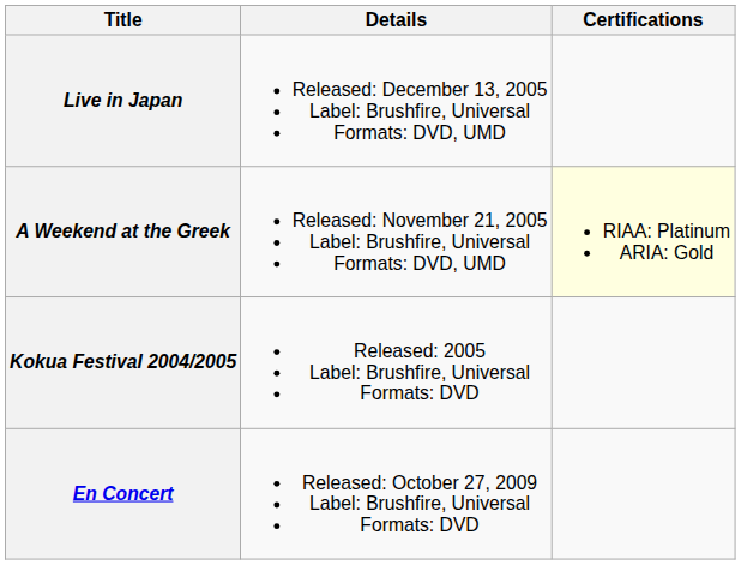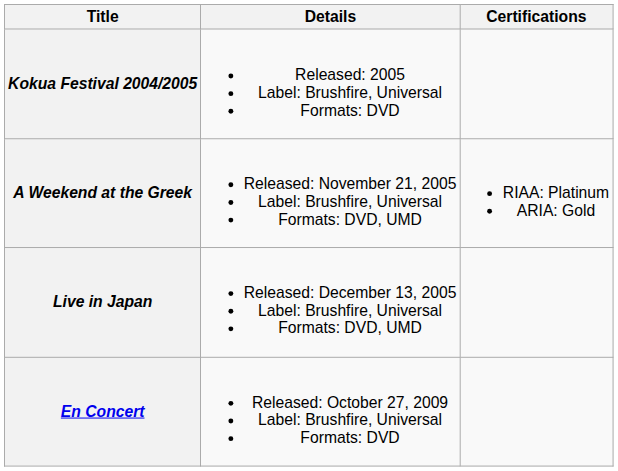 <table class="wikitable plainrowheaders" style="text-align:center;">
 <tr>
 <th scope="col">Title</th>
 <th scope="col">Details</th>
 <th>Certifications</th>
 </tr>
 <tr>
-<th scope="row"><em>Live in Japan</em></th>
-<td><br><ul><li>Released: December 13, 2005</li><li>Label: Brushfire, Universal</li><li>Formats: DVD, UMD</li></ul></td>
+<th scope="row"><em>Kokua Festival 2004/2005</em></th>
+<td><br><ul><li>Released: 2005</li><li>Label: Brushfire, Universal</li><li>Formats: DVD</li></ul></td>
 <td></td>
 </tr>
 <tr>
 <th scope="row"><em>A Weekend at the Greek</em></th>
 <td><br><ul><li>Released: November 21, 2005</li><li>Label: Brushfire, Universal</li><li>Formats: DVD, UMD</li></ul></td>
-<td style="background: lightyellow;"><br><ul><li>RIAA: Platinum</li><li>ARIA: Gold</li></ul></td>
+<td><br><ul><li>RIAA: Platinum</li><li>ARIA: Gold</li></ul></td>
 </tr>
 <tr>
-<th scope="row"><em>Kokua Festival 2004/2005</em></th>
-<td><br><ul><li>Released: 2005</li><li>Label: Brushfire, Universal</li><li>Formats: DVD</li></ul></td>
+<th scope="row"><em>Live in Japan</em></th>
+<td><br><ul><li>Released: December 13, 2005</li><li>Label: Brushfire, Universal</li><li>Formats: DVD, UMD</li></ul></td>
 <td></td>
 </tr>
 <tr>
 <th scope="row"><em><a href='#'>En Concert</a></em></th>
 <td><br><ul><li>Released: October 27, 2009</li><li>Label: Brushfire, Universal</li><li>Formats: DVD</li></ul></td>
 <td></td>
 </tr>
 </table>
